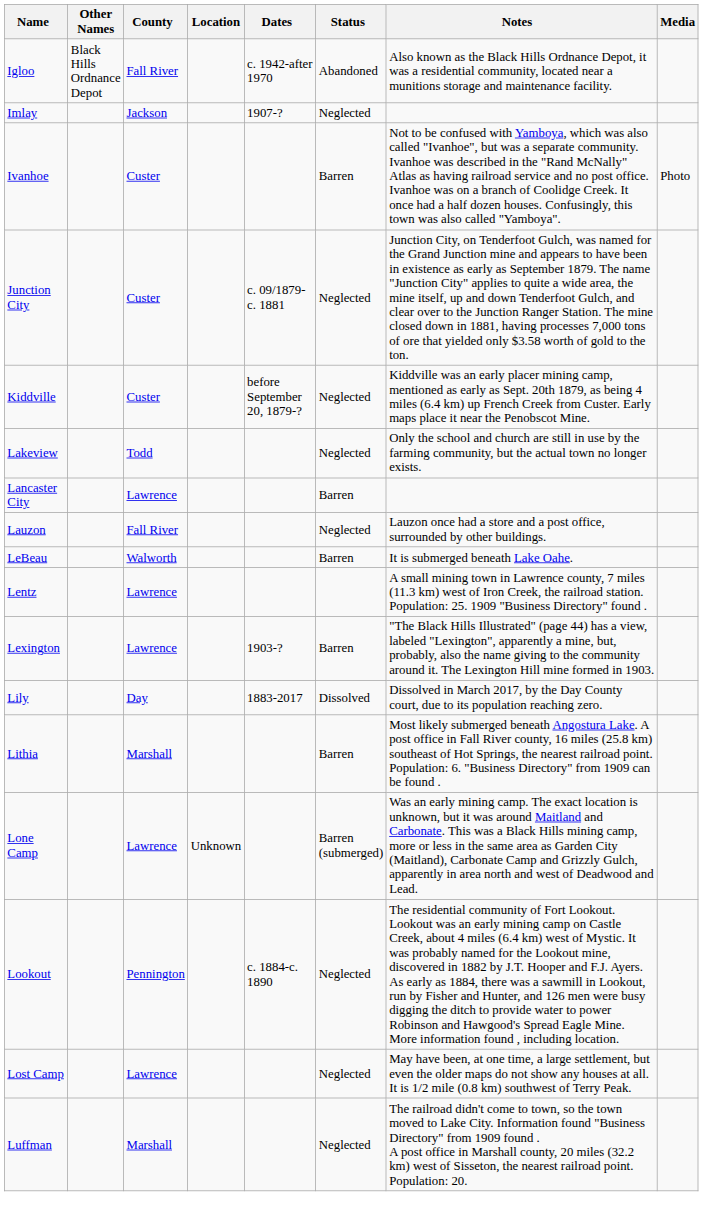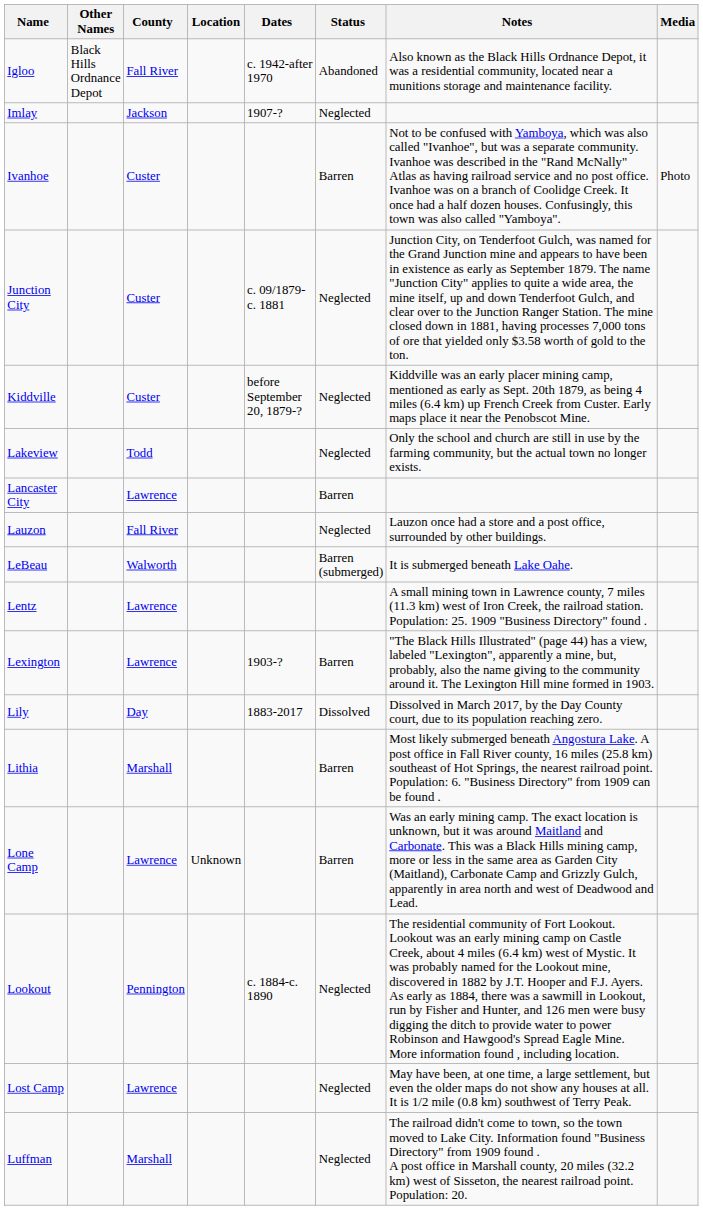 <table class="wikitable sortable">
 <tr>
 <th width="80"><strong>Name</strong>  </th>
 <th>Other Names</th>
 <th width="50"><strong>County</strong>  </th>
 <th>Location</th>
 <th width="100"><strong>Dates</strong>  </th>
 <th width="50"><strong>Status</strong>  </th>
 <th width="650" class="unsortable"><strong>Notes</strong>   </th>
 <th>Media</th>
 </tr>
 <tr ->
 <td><a href='#'>Igloo</a></td>
 <td>Black Hills Ordnance Depot</td>
 <td><a href='#'>Fall River</a></td>
 <td></td>
 <td>c. 1942-after 1970</td>
 <td>Abandoned</td>
 <td>Also known as the Black Hills Ordnance Depot, it was a residential community, located near a munitions storage and maintenance facility.</td>
 <td></td>
 </tr>
 <tr ->
 <td><a href='#'>Imlay</a></td>
 <td></td>
 <td><a href='#'>Jackson</a></td>
 <td></td>
 <td>1907-?</td>
 <td>Neglected</td>
 <td></td>
 <td></td>
 </tr>
 <tr ->
 <td><a href='#'>Ivanhoe</a></td>
 <td></td>
 <td><a href='#'>Custer</a></td>
 <td></td>
 <td></td>
 <td>Barren</td>
 <td>Not to be confused with <a href='#'>Yamboya</a>, which was also called "Ivanhoe", but was a separate community. Ivanhoe was described in the "Rand McNally" Atlas as having railroad service and no post office. Ivanhoe was on a branch of Coolidge Creek. It once had a half dozen houses. Confusingly, this town was also called "Yamboya".</td>
 <td>Photo </td>
 </tr>
 <tr ->
 <td><a href='#'>Junction City</a></td>
 <td></td>
 <td><a href='#'>Custer</a></td>
 <td></td>
 <td>c. 09/1879-c. 1881</td>
 <td>Neglected</td>
 <td>Junction City, on Tenderfoot Gulch, was named for the Grand Junction mine and appears to have been in existence as early as September 1879. The name "Junction City" applies to quite a wide area, the mine itself, up and down Tenderfoot Gulch, and clear over to the Junction Ranger Station. The mine closed down in 1881, having processes 7,000 tons of ore that yielded only $3.58 worth of gold to the ton.</td>
 <td></td>
 </tr>
 <tr ->
 <td><a href='#'>Kiddville</a></td>
 <td></td>
 <td><a href='#'>Custer</a></td>
 <td></td>
 <td>before September 20, 1879-?</td>
 <td>Neglected</td>
 <td>Kiddville was an early placer mining camp, mentioned as early as Sept. 20th 1879, as being 4 miles (6.4 km) up French Creek from Custer. Early maps place it near the Penobscot Mine.</td>
 <td></td>
 </tr>
 <tr ->
 <td><a href='#'>Lakeview</a></td>
 <td></td>
 <td><a href='#'>Todd</a></td>
 <td></td>
 <td></td>
 <td>Neglected</td>
 <td>Only the school and church are still in use by the farming community, but the actual town no longer exists.</td>
 <td></td>
 </tr>
 <tr ->
 <td><a href='#'>Lancaster City</a></td>
 <td></td>
 <td><a href='#'>Lawrence</a></td>
 <td></td>
 <td></td>
 <td>Barren</td>
 <td></td>
 <td></td>
 </tr>
 <tr ->
 <td><a href='#'>Lauzon</a></td>
 <td></td>
 <td><a href='#'>Fall River</a></td>
 <td></td>
 <td></td>
 <td>Neglected</td>
 <td>Lauzon once had a store and a post office, surrounded by other buildings.</td>
 <td></td>
 </tr>
 <tr ->
 <td><a href='#'>LeBeau</a></td>
 <td></td>
 <td><a href='#'>Walworth</a></td>
 <td></td>
 <td></td>
-<td>Barren</td>
+<td>Barren (submerged)</td>
 <td>It is submerged beneath <a href='#'>Lake Oahe</a>.</td>
 <td></td>
 </tr>
 <tr ->
 <td><a href='#'>Lentz</a></td>
 <td></td>
 <td><a href='#'>Lawrence</a></td>
 <td></td>
 <td></td>
 <td></td>
 <td>A small mining town in Lawrence county, 7 miles (11.3 km) west of Iron Creek, the railroad station. Population: 25. 1909 "Business Directory" found .</td>
 <td></td>
 </tr>
 <tr ->
 <td><a href='#'>Lexington</a></td>
 <td></td>
 <td><a href='#'>Lawrence</a></td>
 <td></td>
 <td>1903-?</td>
 <td>Barren</td>
 <td>"The Black Hills Illustrated" (page 44) has a view, labeled "Lexington", apparently a mine, but, probably, also the name giving to the community around it. The Lexington Hill mine formed in 1903.</td>
 <td></td>
 </tr>
 <tr ->
 <td><a href='#'>Lily</a></td>
 <td></td>
 <td><a href='#'>Day</a></td>
 <td></td>
 <td>1883-2017</td>
 <td>Dissolved</td>
 <td>Dissolved in March 2017, by the Day County court, due to its population reaching zero.</td>
 <td></td>
 </tr>
 <tr ->
 <td><a href='#'>Lithia</a></td>
 <td></td>
 <td><a href='#'>Marshall</a></td>
 <td></td>
 <td></td>
 <td>Barren</td>
 <td>Most likely submerged beneath <a href='#'>Angostura Lake</a>. A post office in Fall River county, 16 miles (25.8 km) southeast of Hot Springs, the nearest railroad point. Population: 6. "Business Directory" from 1909 can be found .</td>
 <td></td>
 </tr>
 <tr ->
 <td><a href='#'>Lone Camp</a></td>
 <td></td>
 <td><a href='#'>Lawrence</a></td>
 <td>Unknown</td>
 <td></td>
-<td>Barren (submerged)</td>
+<td>Barren</td>
 <td>Was an early mining camp. The exact location is unknown, but it was around <a href='#'>Maitland</a> and <a href='#'>Carbonate</a>. This was a Black Hills mining camp, more or less in the same area as Garden City (Maitland), Carbonate Camp and Grizzly Gulch, apparently in area north and west of Deadwood and Lead.</td>
 <td></td>
 </tr>
 <tr ->
 <td><a href='#'>Lookout</a></td>
 <td></td>
 <td><a href='#'>Pennington</a></td>
 <td></td>
 <td>c. 1884-c. 1890</td>
 <td>Neglected</td>
 <td>The residential community of Fort Lookout. Lookout was an early mining camp on Castle Creek, about 4 miles (6.4 km) west of Mystic. It was probably named for the Lookout mine, discovered in 1882 by J.T. Hooper and F.J. Ayers. As early as 1884, there was a sawmill in Lookout, run by Fisher and Hunter, and 126 men were busy digging the ditch to provide water to power Robinson and Hawgood's  Spread Eagle Mine. More information found , including location.</td>
 <td></td>
 </tr>
 <tr ->
 <td><a href='#'>Lost Camp</a></td>
 <td></td>
 <td><a href='#'>Lawrence</a></td>
 <td></td>
 <td></td>
 <td>Neglected</td>
 <td>May have been, at one time, a large settlement, but even the older maps do not show any houses at all. It is 1/2 mile (0.8 km) southwest of Terry Peak.</td>
 <td></td>
 </tr>
 <tr ->
 <td><a href='#'>Luffman</a></td>
 <td></td>
 <td><a href='#'>Marshall</a></td>
 <td></td>
 <td></td>
 <td>Neglected</td>
 <td>The railroad didn't come to town, so the town moved to Lake City. Information found   "Business Directory" from 1909 found .<br>A post office in Marshall county, 20 miles (32.2 km) west of Sisseton, the nearest railroad point. Population: 20.</td>
 <td></td>
 </tr>
 </table>
